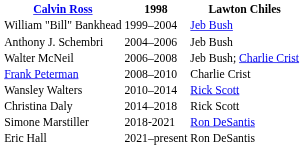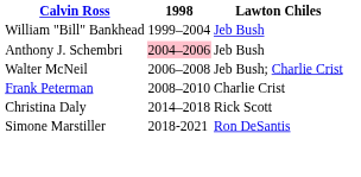 <table class="List of DJJ Secretaries">
 <tr>
 <th><a href='#'>Calvin Ross</a></th>
 <th>1998</th>
 <th>Lawton Chiles</th>
 </tr>
 <tr>
 <td>William "Bill" Bankhead</td>
 <td>1999–2004</td>
 <td><a href='#'>Jeb Bush</a></td>
 </tr>
 <tr>
 <td>Anthony J. Schembri</td>
-<td>2004–2006</td>
+<td style="background: pink;">2004–2006</td>
 <td>Jeb Bush</td>
 </tr>
 <tr>
 <td>Walter McNeil</td>
 <td>2006–2008</td>
 <td>Jeb Bush; <a href='#'>Charlie Crist</a></td>
 </tr>
 <tr>
 <td><a href='#'>Frank Peterman</a></td>
 <td>2008–2010</td>
 <td>Charlie Crist</td>
 </tr>
 <tr>
-<td>Wansley Walters</td>
-<td>2010–2014</td>
-<td><a href='#'>Rick Scott</a></td>
-</tr>
-<tr>
 <td>Christina Daly</td>
 <td>2014–2018</td>
 <td>Rick Scott</td>
 </tr>
 <tr>
 <td>Simone Marstiller</td>
 <td>2018-2021</td>
 <td><a href='#'>Ron DeSantis</a></td>
 </tr>
-<tr>
-<td>Eric Hall</td>
-<td>2021–present</td>
-<td>Ron DeSantis</td>
-</tr>
 </table>
